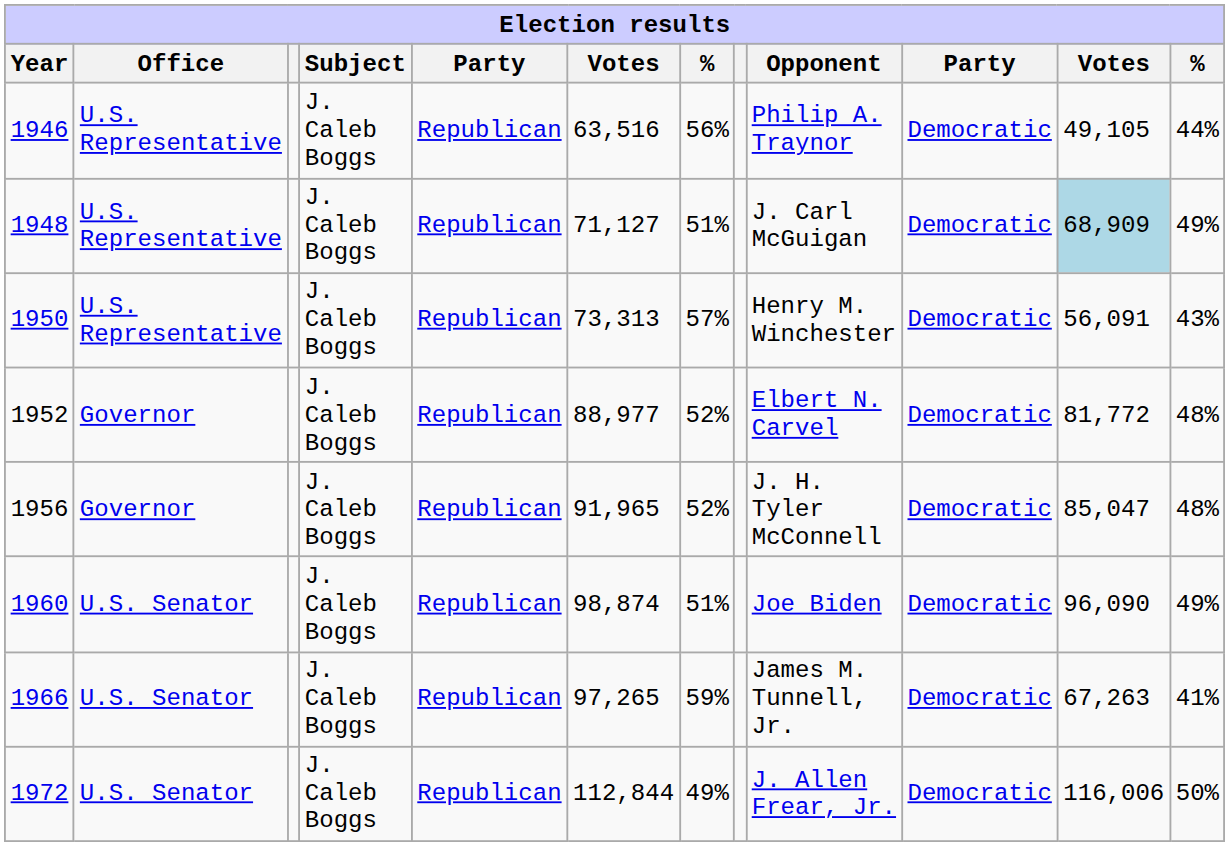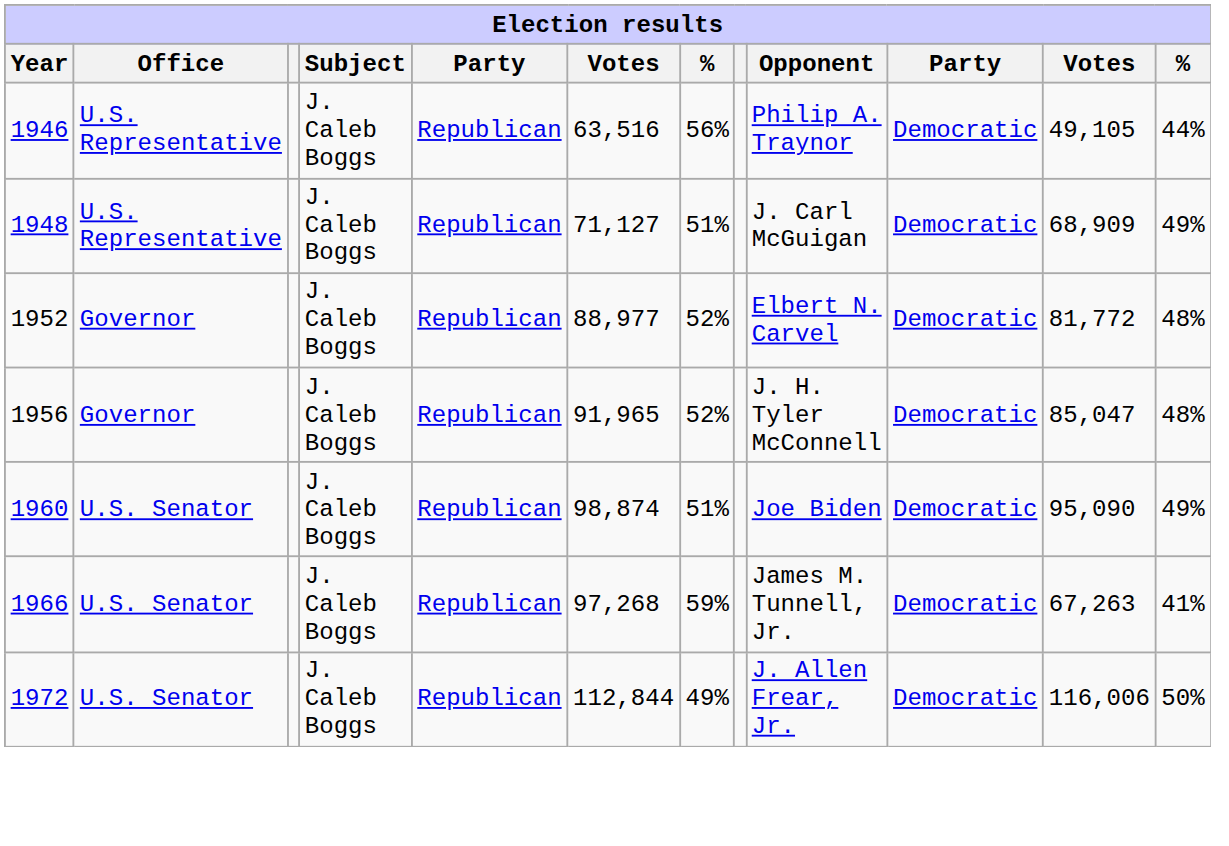 <table class=wikitable style="width: 94%" style="text-align: center;" align="center">
 <tr bgcolor=#cccccc>
 <th colspan=12 style="background: #ccccff;">Election results</th>
 </tr>
 <tr>
 <th>Year</th>
 <th>Office</th>
 <th></th>
 <th>Subject</th>
 <th>Party</th>
 <th>Votes</th>
 <th>%</th>
 <th></th>
 <th>Opponent</th>
 <th>Party</th>
 <th>Votes</th>
 <th>%</th>
 </tr>
 <tr>
 <td><a href='#'>1946</a></td>
 <td><a href='#'>U.S. Representative</a></td>
 <td></td>
 <td>J. Caleb Boggs</td>
 <td><a href='#'>Republican</a></td>
 <td>63,516</td>
 <td>56%</td>
 <td></td>
 <td><a href='#'>Philip A. Traynor</a></td>
 <td><a href='#'>Democratic</a></td>
 <td>49,105</td>
 <td>44%</td>
 </tr>
 <tr>
 <td><a href='#'>1948</a></td>
 <td><a href='#'>U.S. Representative</a></td>
 <td></td>
 <td>J. Caleb Boggs</td>
 <td><a href='#'>Republican</a></td>
 <td>71,127</td>
 <td>51%</td>
 <td></td>
 <td>J. Carl McGuigan</td>
 <td><a href='#'>Democratic</a></td>
-<td style="background: lightblue;">68,909</td>
+<td>68,909</td>
 <td>49%</td>
-</tr>
-<tr>
-<td><a href='#'>1950</a></td>
-<td><a href='#'>U.S. Representative</a></td>
-<td></td>
-<td>J. Caleb Boggs</td>
-<td><a href='#'>Republican</a></td>
-<td>73,313</td>
-<td>57%</td>
-<td></td>
-<td>Henry M. Winchester</td>
-<td><a href='#'>Democratic</a></td>
-<td>56,091</td>
-<td>43%</td>
 </tr>
 <tr>
 <td>1952</td>
 <td><a href='#'>Governor</a></td>
 <td></td>
 <td>J. Caleb Boggs</td>
 <td><a href='#'>Republican</a></td>
 <td>88,977</td>
 <td>52%</td>
 <td></td>
 <td><a href='#'>Elbert N. Carvel</a></td>
 <td><a href='#'>Democratic</a></td>
 <td>81,772</td>
 <td>48%</td>
 </tr>
 <tr>
 <td>1956</td>
 <td><a href='#'>Governor</a></td>
 <td></td>
 <td>J. Caleb Boggs</td>
 <td><a href='#'>Republican</a></td>
 <td>91,965</td>
 <td>52%</td>
 <td></td>
 <td>J. H. Tyler McConnell</td>
 <td><a href='#'>Democratic</a></td>
 <td>85,047</td>
 <td>48%</td>
 </tr>
 <tr>
 <td><a href='#'>1960</a></td>
 <td><a href='#'>U.S. Senator</a></td>
 <td></td>
 <td>J. Caleb Boggs</td>
 <td><a href='#'>Republican</a></td>
 <td>98,874</td>
 <td>51%</td>
 <td></td>
 <td><a href='#'>Joe Biden</a></td>
 <td><a href='#'>Democratic</a></td>
-<td>96,090</td>
+<td>95,090</td>
 <td>49%</td>
 </tr>
 <tr>
 <td><a href='#'>1966</a></td>
 <td><a href='#'>U.S. Senator</a></td>
 <td></td>
 <td>J. Caleb Boggs</td>
 <td><a href='#'>Republican</a></td>
-<td>97,265</td>
+<td>97,268</td>
 <td>59%</td>
 <td></td>
 <td>James M. Tunnell, Jr.</td>
 <td><a href='#'>Democratic</a></td>
 <td>67,263</td>
 <td>41%</td>
 </tr>
 <tr>
 <td><a href='#'>1972</a></td>
 <td><a href='#'>U.S. Senator</a></td>
 <td></td>
 <td>J. Caleb Boggs</td>
 <td><a href='#'>Republican</a></td>
 <td>112,844</td>
 <td>49%</td>
 <td></td>
 <td><a href='#'>J. Allen Frear, Jr.</a></td>
 <td><a href='#'>Democratic</a></td>
 <td>116,006</td>
 <td>50%</td>
 </tr>
 </table>
